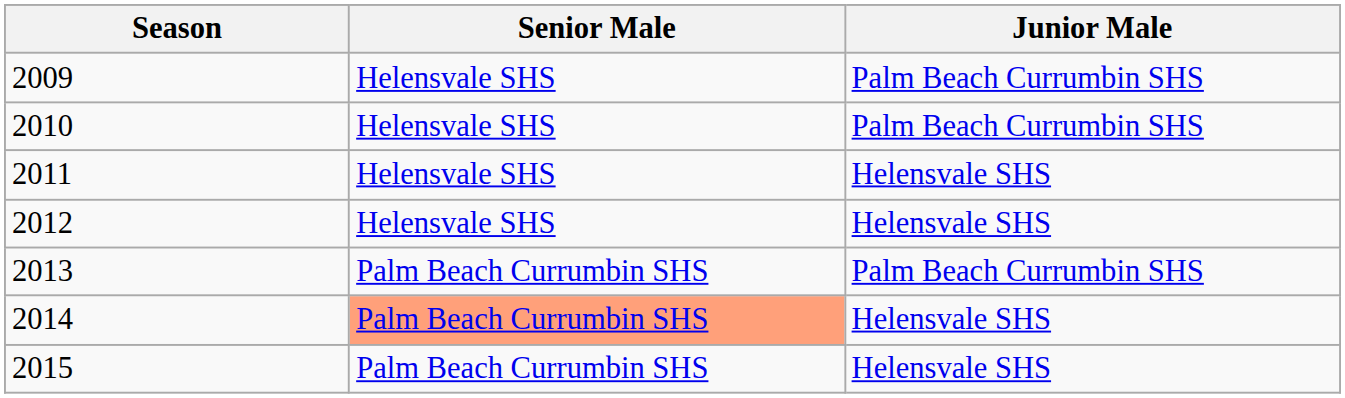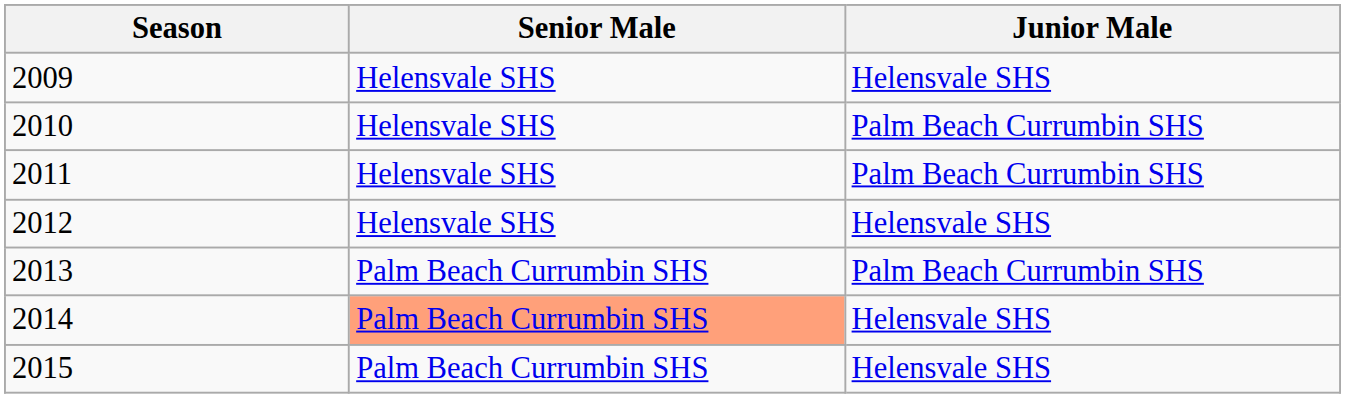 <table class="wikitable sortable" width="700px">
 <tr>
 <th width=05px>Season</th>
 <th width=060px>Senior Male</th>
 <th width=060px>Junior Male</th>
 </tr>
 <tr>
 <td>2009</td>
 <td><a href='#'>Helensvale SHS</a></td>
-<td><a href='#'>Palm Beach Currumbin SHS</a></td>
+<td><a href='#'>Helensvale SHS</a></td>
 </tr>
 <tr>
 <td>2010</td>
 <td><a href='#'>Helensvale SHS</a></td>
 <td><a href='#'>Palm Beach Currumbin SHS</a></td>
 </tr>
 <tr>
 <td>2011</td>
 <td><a href='#'>Helensvale SHS</a></td>
-<td><a href='#'>Helensvale SHS</a></td>
+<td><a href='#'>Palm Beach Currumbin SHS</a></td>
 </tr>
 <tr>
 <td>2012</td>
 <td><a href='#'>Helensvale SHS</a></td>
 <td><a href='#'>Helensvale SHS</a></td>
 </tr>
 <tr>
 <td>2013</td>
 <td><a href='#'>Palm Beach Currumbin SHS</a></td>
 <td><a href='#'>Palm Beach Currumbin SHS</a></td>
 </tr>
 <tr>
 <td>2014</td>
 <td style="background: lightsalmon;"><a href='#'>Palm Beach Currumbin SHS</a></td>
 <td><a href='#'>Helensvale SHS</a></td>
 </tr>
 <tr>
 <td>2015</td>
 <td><a href='#'>Palm Beach Currumbin SHS</a></td>
 <td><a href='#'>Helensvale SHS</a></td>
 </tr>
 </table>
